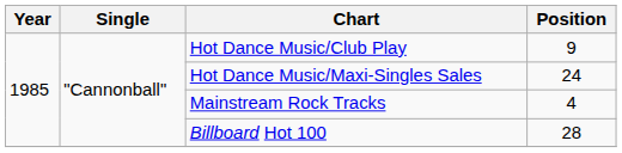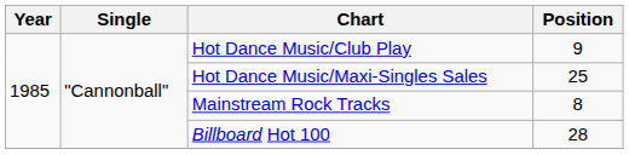 <table class="wikitable" width="550px" style="text-align:left;">
 <tr>
 <th>Year</th>
 <th>Single</th>
 <th>Chart</th>
 <th>Position</th>
 </tr>
 <tr>
 <td rowspan="4">1985</td>
 <td rowspan="4">"Cannonball"</td>
 <td><a href='#'>Hot Dance Music/Club Play</a></td>
 <td align="center">9</td>
 </tr>
 <tr>
 <td><a href='#'>Hot Dance Music/Maxi-Singles Sales</a></td>
-<td align="center">24</td>
+<td align="center">25</td>
 </tr>
 <tr>
 <td><a href='#'>Mainstream Rock Tracks</a></td>
-<td align="center">4</td>
+<td align="center">8</td>
 </tr>
 <tr>
 <td><em><a href='#'>Billboard</a></em> <a href='#'>Hot 100</a></td>
 <td align="center">28</td>
 </tr>
 <tr>
 </tr>
 </table>
